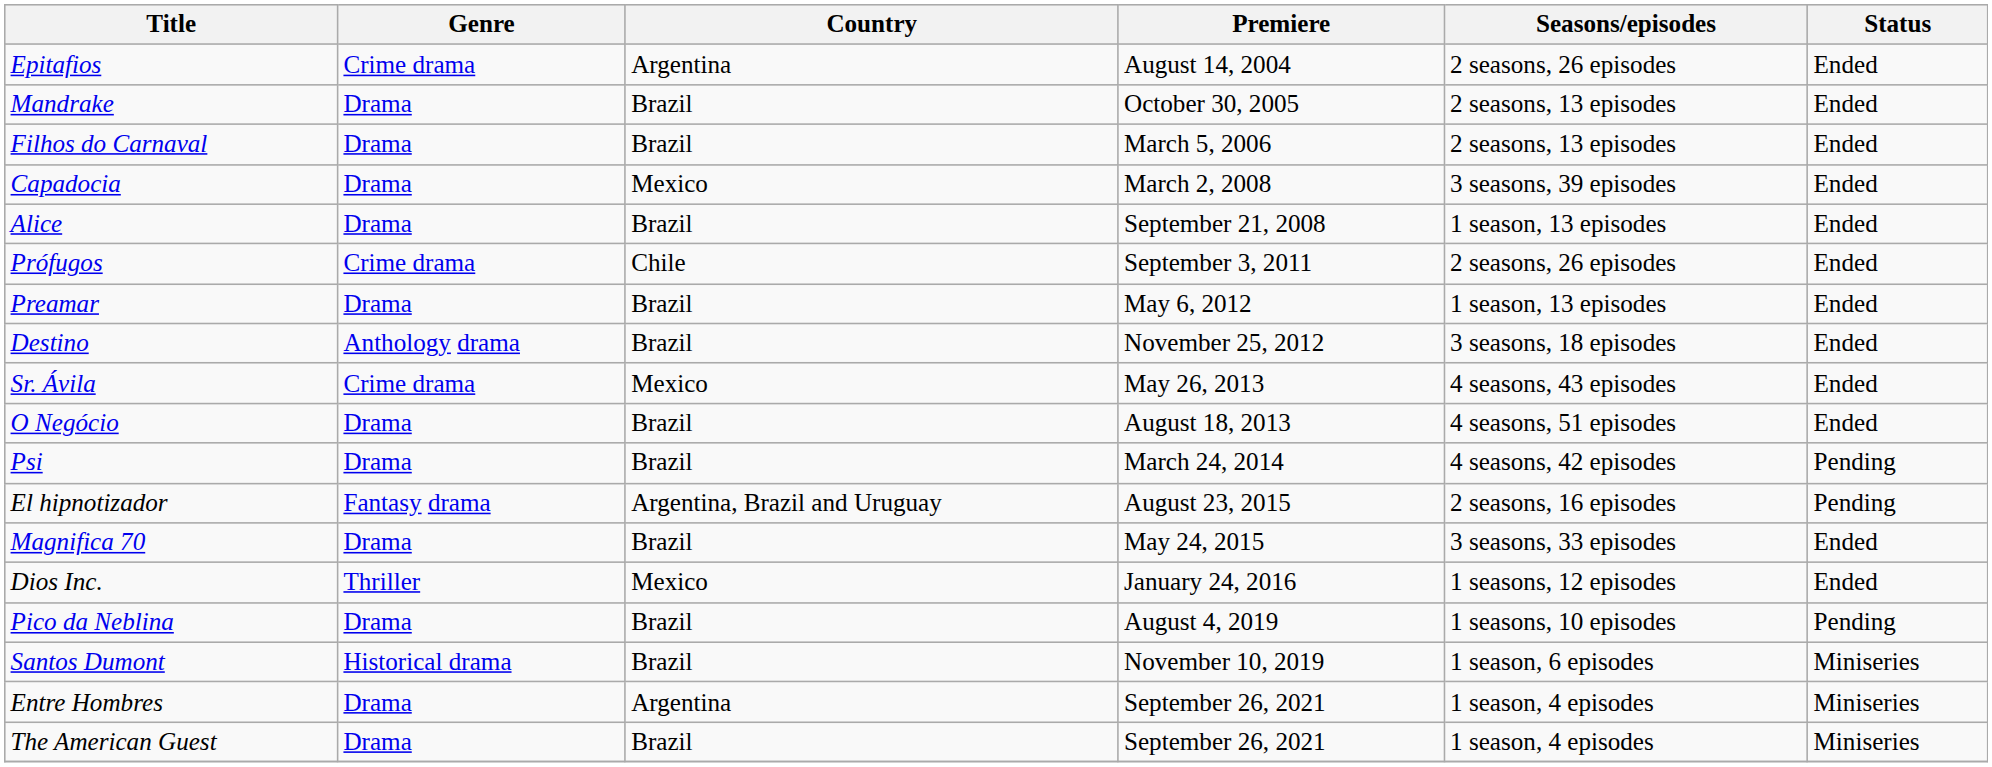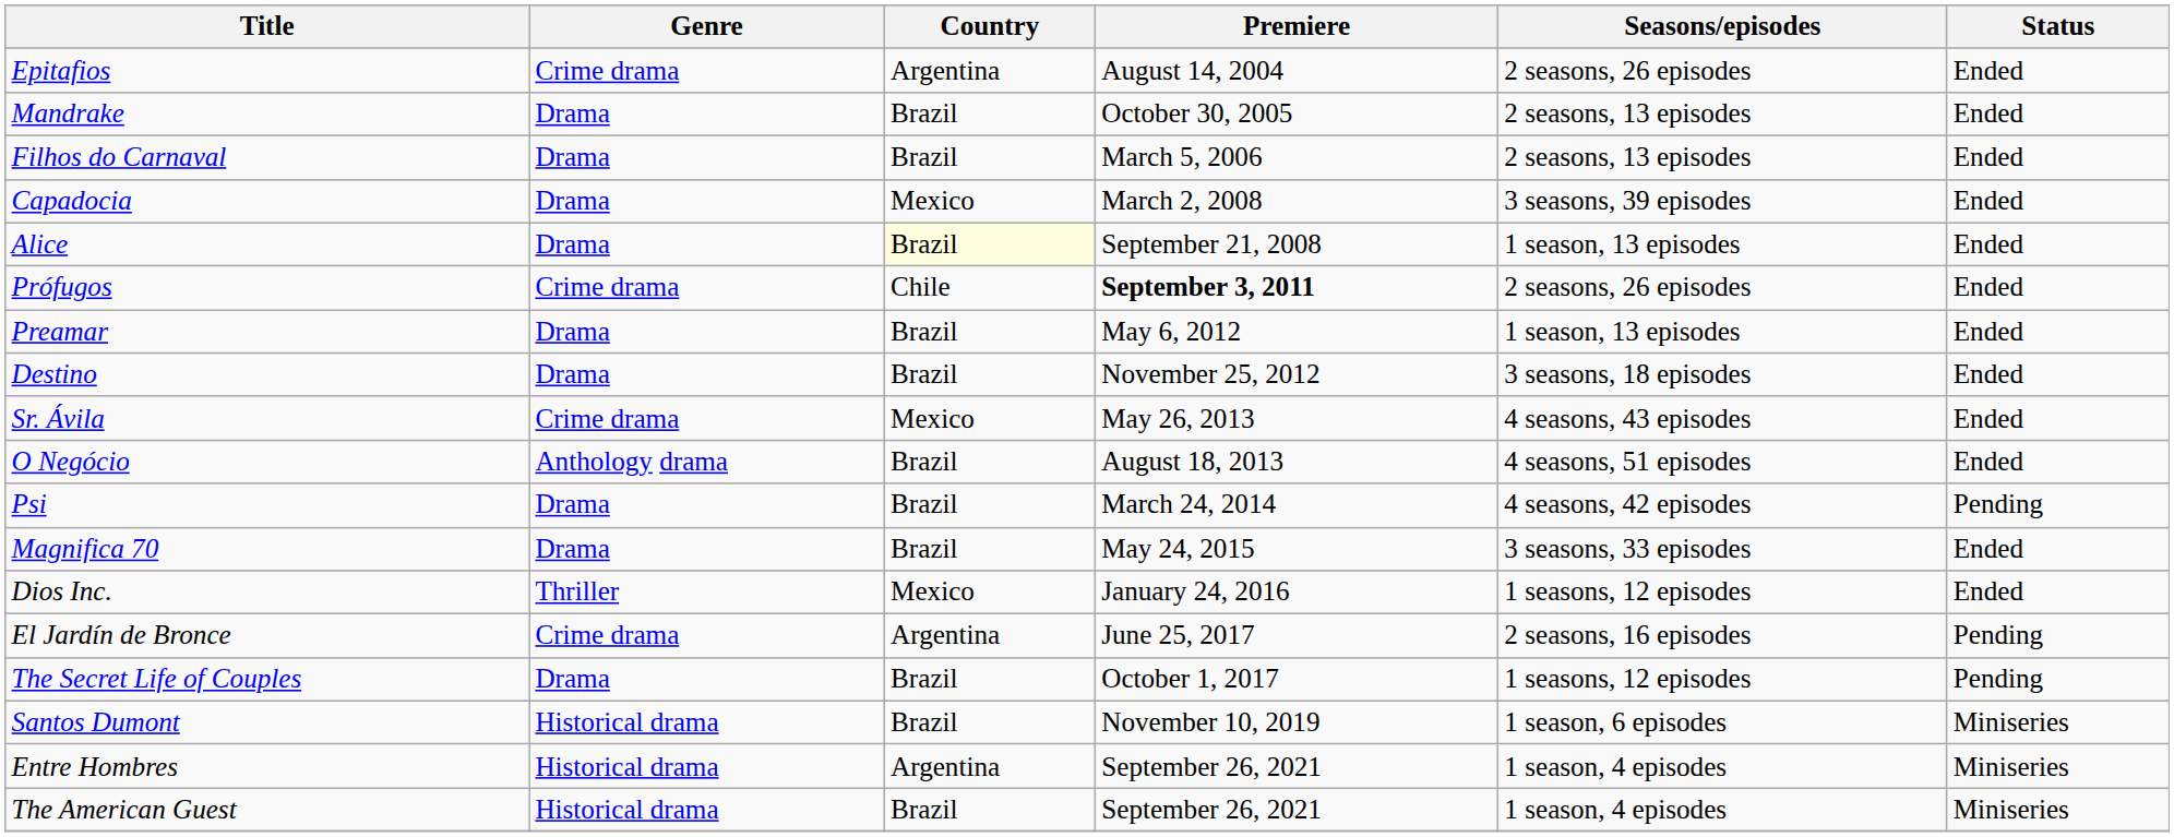 <table class="wikitable sortable" style="width:100%;">
 <tr>
 <th>Title</th>
 <th>Genre</th>
 <th>Country</th>
 <th>Premiere</th>
 <th>Seasons/episodes</th>
 <th>Status</th>
 </tr>
 <tr>
 <td><em><a href='#'>Epitafios</a></em></td>
 <td><a href='#'>Crime drama</a></td>
 <td>Argentina</td>
 <td>August 14, 2004</td>
 <td>2 seasons, 26 episodes</td>
 <td>Ended</td>
 </tr>
 <tr>
 <td><em><a href='#'>Mandrake</a></em></td>
 <td><a href='#'>Drama</a></td>
 <td>Brazil</td>
 <td>October 30, 2005</td>
 <td>2 seasons, 13 episodes</td>
 <td>Ended</td>
 </tr>
 <tr>
 <td><em><a href='#'>Filhos do Carnaval</a></em></td>
 <td><a href='#'>Drama</a></td>
 <td>Brazil</td>
 <td>March 5, 2006</td>
 <td>2 seasons, 13 episodes</td>
 <td>Ended</td>
 </tr>
 <tr>
 <td><em><a href='#'>Capadocia</a></em></td>
 <td><a href='#'>Drama</a></td>
 <td>Mexico</td>
 <td>March 2, 2008</td>
 <td>3 seasons, 39 episodes</td>
 <td>Ended</td>
 </tr>
 <tr>
 <td><em><a href='#'>Alice</a></em></td>
 <td><a href='#'>Drama</a></td>
-<td>Brazil</td>
+<td style="background: lightyellow;">Brazil</td>
 <td>September 21, 2008</td>
 <td>1 season, 13 episodes</td>
 <td>Ended</td>
 </tr>
 <tr>
 <td><em><a href='#'>Prófugos</a></em></td>
 <td><a href='#'>Crime drama</a></td>
 <td>Chile</td>
-<td>September 3, 2011</td>
+<td><strong>September 3, 2011</strong></td>
 <td>2 seasons, 26 episodes</td>
 <td>Ended</td>
 </tr>
 <tr>
 <td><em><a href='#'>Preamar</a></em></td>
 <td><a href='#'>Drama</a></td>
 <td>Brazil</td>
 <td>May 6, 2012</td>
 <td>1 season, 13 episodes</td>
 <td>Ended</td>
 </tr>
 <tr>
 <td><em><a href='#'>Destino</a></em></td>
-<td><a href='#'>Anthology</a> <a href='#'>drama</a></td>
+<td><a href='#'>Drama</a></td>
 <td>Brazil</td>
 <td>November 25, 2012</td>
 <td>3 seasons, 18 episodes</td>
 <td>Ended</td>
 </tr>
 <tr>
 <td><em><a href='#'>Sr. Ávila</a></em></td>
 <td><a href='#'>Crime drama</a></td>
 <td>Mexico</td>
 <td>May 26, 2013</td>
 <td>4 seasons, 43 episodes</td>
 <td>Ended</td>
 </tr>
 <tr>
 <td><em><a href='#'>O Negócio</a></em></td>
-<td><a href='#'>Drama</a></td>
+<td><a href='#'>Anthology</a> <a href='#'>drama</a></td>
 <td>Brazil</td>
 <td>August 18, 2013</td>
 <td>4 seasons, 51 episodes</td>
 <td>Ended</td>
 </tr>
 <tr>
 <td><em><a href='#'>Psi</a></em></td>
 <td><a href='#'>Drama</a></td>
 <td>Brazil</td>
 <td>March 24, 2014</td>
 <td>4 seasons, 42 episodes</td>
-<td>Pending</td>
-</tr>
-<tr>
-<td><em>El hipnotizador</em></td>
-<td><a href='#'>Fantasy</a> <a href='#'>drama</a></td>
-<td>Argentina, Brazil and Uruguay</td>
-<td>August 23, 2015</td>
-<td>2 seasons, 16 episodes</td>
 <td>Pending</td>
 </tr>
 <tr>
 <td><em><a href='#'>Magnifica 70</a></em></td>
 <td><a href='#'>Drama</a></td>
 <td>Brazil</td>
 <td>May 24, 2015</td>
 <td>3 seasons, 33 episodes</td>
 <td>Ended</td>
 </tr>
 <tr>
 <td><em>Dios Inc.</em></td>
 <td><a href='#'>Thriller</a></td>
 <td>Mexico</td>
 <td>January 24, 2016</td>
 <td>1 seasons, 12 episodes</td>
 <td>Ended</td>
 </tr>
 <tr>
-<td><em><a href='#'>Pico da Neblina</a></em></td>
+<td><em>El Jardín de Bronce</em></td>
+<td><a href='#'>Crime drama</a></td>
+<td>Argentina</td>
+<td>June 25, 2017</td>
+<td>2 seasons, 16 episodes</td>
+<td>Pending</td>
+</tr>
+<tr>
+<td><em><a href='#'>The Secret Life of Couples</a></em></td>
 <td><a href='#'>Drama</a></td>
 <td>Brazil</td>
-<td>August 4, 2019</td>
-<td>1 seasons, 10 episodes</td>
+<td>October 1, 2017</td>
+<td>1 seasons, 12 episodes</td>
 <td>Pending</td>
 </tr>
 <tr>
 <td><em><a href='#'>Santos Dumont</a></em></td>
 <td><a href='#'>Historical drama</a></td>
 <td>Brazil</td>
 <td>November 10, 2019</td>
 <td>1 season, 6 episodes</td>
 <td>Miniseries</td>
 </tr>
 <tr>
 <td><em>Entre Hombres</em></td>
-<td><a href='#'>Drama</a></td>
+<td><a href='#'>Historical drama</a></td>
 <td>Argentina</td>
 <td>September 26, 2021</td>
 <td>1 season, 4 episodes</td>
 <td>Miniseries</td>
 </tr>
 <tr>
 <td><em>The American Guest</em></td>
-<td><a href='#'>Drama</a></td>
+<td><a href='#'>Historical drama</a></td>
 <td>Brazil</td>
 <td>September 26, 2021</td>
 <td>1 season, 4 episodes</td>
 <td>Miniseries</td>
 </tr>
 <tr>
 </tr>
 </table>
